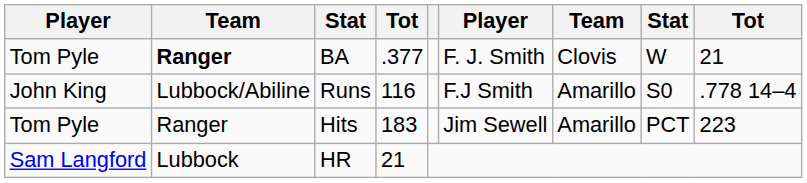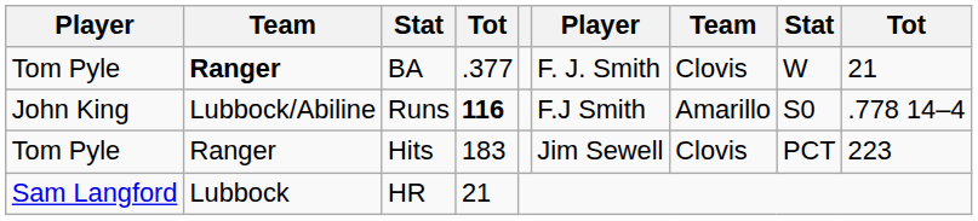 <table class="wikitable">
 <tr>
 <th>Player</th>
 <th>Team</th>
 <th>Stat</th>
 <th>Tot</th>
 <th></th>
 <th>Player</th>
 <th>Team</th>
 <th>Stat</th>
 <th>Tot</th>
 </tr>
 <tr>
 <td>Tom Pyle</td>
 <td><strong>Ranger</strong></td>
 <td>BA</td>
 <td>.377</td>
 <td></td>
 <td>F. J. Smith</td>
 <td>Clovis</td>
 <td>W</td>
 <td>21</td>
 </tr>
 <tr>
 <td>John King</td>
 <td>Lubbock/Abiline</td>
 <td>Runs</td>
-<td>116</td>
+<td><strong>116</strong></td>
 <td></td>
 <td>F.J Smith</td>
 <td>Amarillo</td>
 <td>S0</td>
 <td>.778 14–4</td>
 </tr>
 <tr>
 <td>Tom Pyle</td>
 <td>Ranger</td>
 <td>Hits</td>
 <td>183</td>
 <td></td>
 <td>Jim Sewell</td>
-<td>Amarillo</td>
+<td>Clovis</td>
 <td>PCT</td>
 <td>223</td>
 </tr>
 <tr>
 <td><a href='#'>Sam Langford</a></td>
 <td>Lubbock</td>
 <td>HR</td>
 <td>21</td>
 </tr>
 </table>
